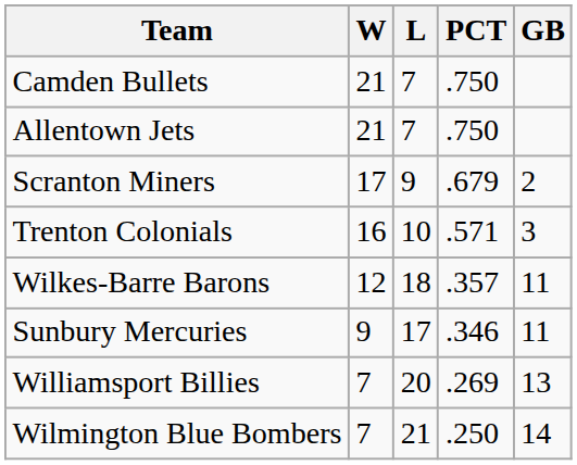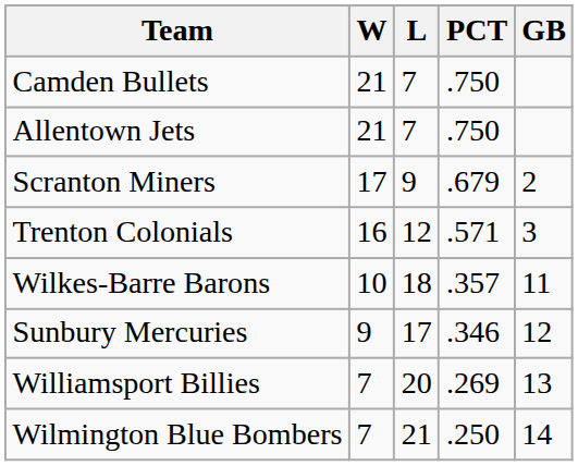 <table class="wikitable" style="font-size:90%">
 <tr>
 <th>Team</th>
 <th>W</th>
 <th>L</th>
 <th>PCT</th>
 <th>GB</th>
 </tr>
 <tr>
 <td>Camden Bullets</td>
 <td>21</td>
 <td>7</td>
 <td>.750</td>
 <td></td>
 </tr>
 <tr>
 <td>Allentown Jets</td>
 <td>21</td>
 <td>7</td>
 <td>.750</td>
 <td></td>
 </tr>
 <tr>
 <td>Scranton Miners</td>
 <td>17</td>
 <td>9</td>
 <td>.679</td>
 <td>2</td>
 </tr>
 <tr>
 <td>Trenton Colonials</td>
 <td>16</td>
-<td>10</td>
+<td>12</td>
 <td>.571</td>
 <td>3</td>
 </tr>
 <tr>
 <td>Wilkes-Barre Barons</td>
-<td>12</td>
+<td>10</td>
 <td>18</td>
 <td>.357</td>
 <td>11</td>
 </tr>
 <tr>
 <td>Sunbury Mercuries</td>
 <td>9</td>
 <td>17</td>
 <td>.346</td>
-<td>11</td>
+<td>12</td>
 </tr>
 <tr>
 <td>Williamsport Billies</td>
 <td>7</td>
 <td>20</td>
 <td>.269</td>
 <td>13</td>
 </tr>
 <tr>
 <td>Wilmington Blue Bombers</td>
 <td>7</td>
 <td>21</td>
 <td>.250</td>
 <td>14</td>
 </tr>
 </table>
